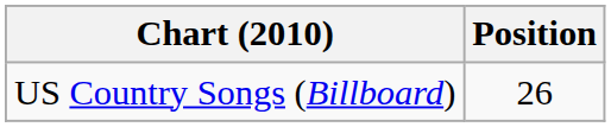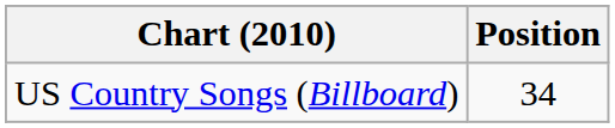 <table class="wikitable">
 <tr>
 <th scope="col">Chart (2010)</th>
 <th scope="col">Position</th>
 </tr>
 <tr>
 <td>US <a href='#'>Country Songs</a> (<em><a href='#'>Billboard</a></em>)</td>
-<td style="text-align:center;">26</td>
+<td style="text-align:center;">34</td>
 </tr>
 </table>
